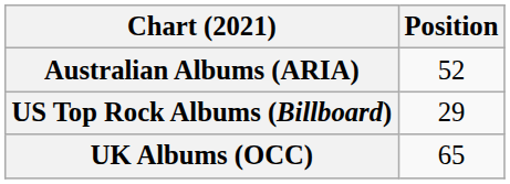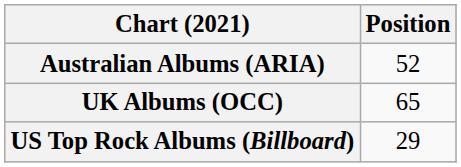 <table class="wikitable sortable plainrowheaders">
 <tr>
 <th scope="col">Chart (2021)</th>
 <th scope="col">Position</th>
 </tr>
 <tr>
 <th scope="row">Australian Albums (ARIA)</th>
 <td style="text-align:center;">52</td>
 </tr>
 <tr>
+<th scope="row">UK Albums (OCC)</th>
+<td style="text-align:center;">65</td>
+</tr>
+<tr>
 <th scope="row">US Top Rock Albums (<em>Billboard</em>)</th>
 <td style="text-align:center;">29</td>
 </tr>
-<tr>
-<th scope="row">UK Albums (OCC)</th>
-<td style="text-align:center;">65</td>
-</tr>
 </table>
